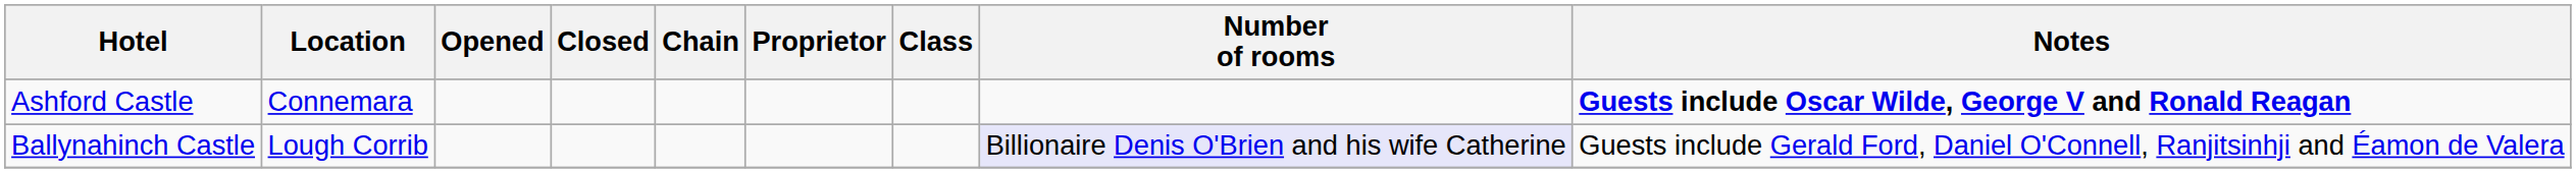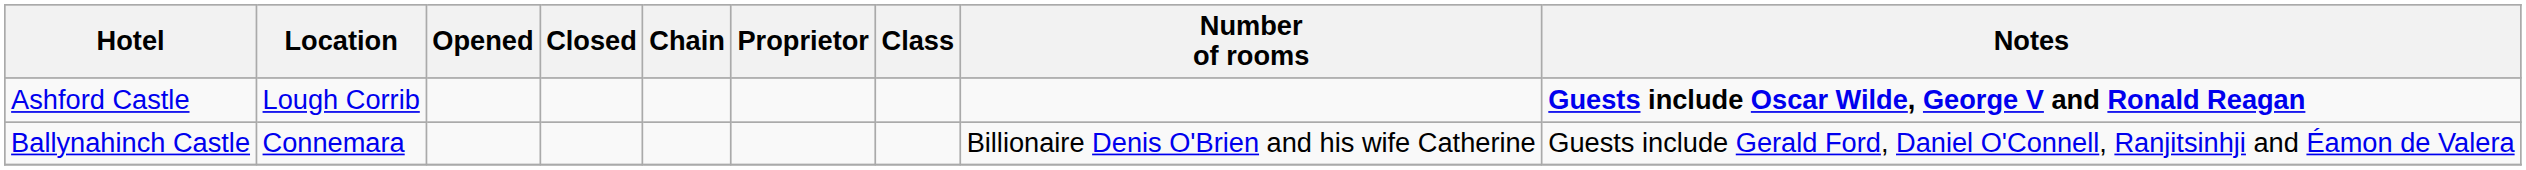 <table class="wikitable sortable">
 <tr>
 <th>Hotel</th>
 <th>Location</th>
 <th>Opened</th>
 <th>Closed</th>
 <th>Chain</th>
 <th>Proprietor</th>
 <th>Class</th>
 <th>Number<br>of rooms</th>
 <th class="unsortable">Notes</th>
 </tr>
 <tr>
 <td><a href='#'>Ashford Castle</a><br></td>
-<td><a href='#'>Connemara</a></td>
+<td><a href='#'>Lough Corrib</a></td>
 <td></td>
 <td></td>
 <td></td>
 <td></td>
 <td></td>
 <td></td>
 <td><strong><a href='#'>Guests</a> include <a href='#'>Oscar Wilde</a>, <a href='#'>George V</a> and <a href='#'>Ronald Reagan</a></strong></td>
 </tr>
 <tr>
 <td><a href='#'>Ballynahinch Castle</a><br></td>
-<td><a href='#'>Lough Corrib</a></td>
+<td><a href='#'>Connemara</a></td>
 <td></td>
 <td></td>
 <td></td>
 <td></td>
 <td></td>
-<td style="background: lavender;">Billionaire <a href='#'>Denis O'Brien</a> and his wife Catherine</td>
+<td>Billionaire <a href='#'>Denis O'Brien</a> and his wife Catherine</td>
 <td>Guests include <a href='#'>Gerald Ford</a>, <a href='#'>Daniel O'Connell</a>, <a href='#'>Ranjitsinhji</a> and <a href='#'>Éamon de Valera</a></td>
 </tr>
 <tr>
 </tr>
 </table>
